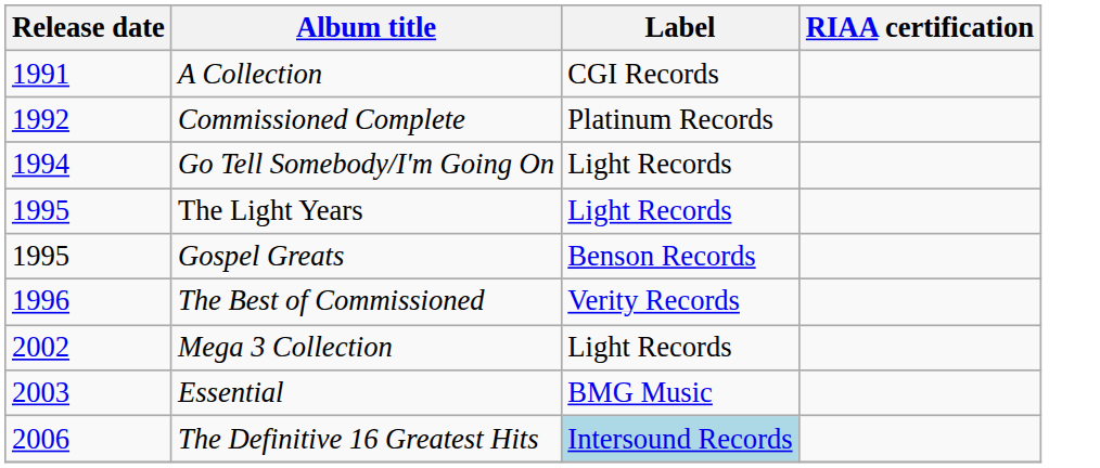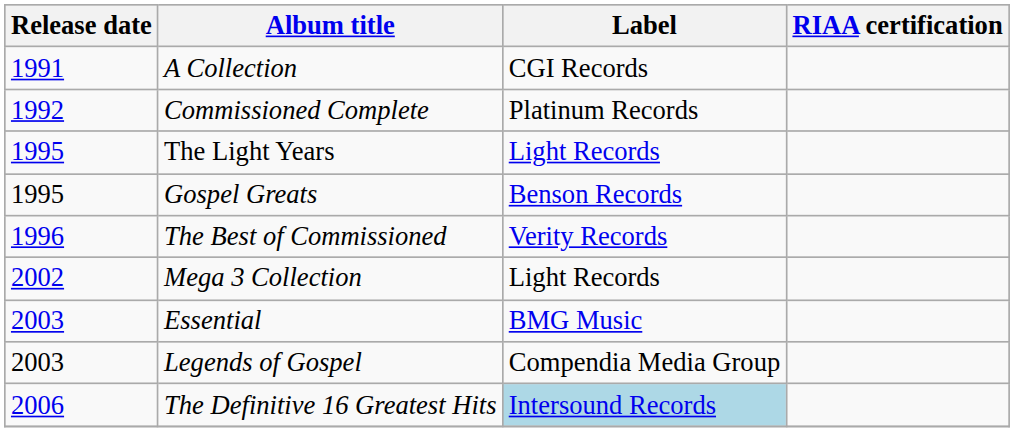 <table class="wikitable">
 <tr>
 <th>Release date</th>
 <th><a href='#'>Album title</a></th>
 <th>Label</th>
 <th><a href='#'>RIAA</a> certification</th>
 </tr>
 <tr>
 <td><a href='#'>1991</a></td>
 <td><em>A Collection</em></td>
 <td>CGI Records</td>
 <td></td>
 </tr>
 <tr>
 <td><a href='#'>1992</a></td>
 <td><em>Commissioned Complete</em></td>
 <td>Platinum Records</td>
-<td></td>
-</tr>
-<tr>
-<td><a href='#'>1994</a></td>
-<td><em>Go Tell Somebody/I'm Going On</em></td>
-<td>Light Records</td>
 <td></td>
 </tr>
 <tr>
 <td><a href='#'>1995</a></td>
 <td>The Light Years</td>
 <td><a href='#'>Light Records</a></td>
 <td></td>
 </tr>
 <tr>
 <td>1995</td>
 <td><em>Gospel Greats</em></td>
 <td><a href='#'>Benson Records</a></td>
 <td></td>
 </tr>
 <tr>
 <td><a href='#'>1996</a></td>
 <td><em>The Best of Commissioned</em></td>
 <td><a href='#'>Verity Records</a></td>
 <td></td>
 </tr>
 <tr>
 <td><a href='#'>2002</a></td>
 <td><em>Mega 3 Collection</em></td>
 <td>Light Records</td>
 <td></td>
 </tr>
 <tr>
 <td><a href='#'>2003</a></td>
 <td><em>Essential</em></td>
 <td><a href='#'>BMG Music</a></td>
 <td></td>
 </tr>
 <tr>
+<td>2003</td>
+<td><em>Legends of Gospel</em></td>
+<td>Compendia Media Group</td>
+<td></td>
+</tr>
+<tr>
 <td><a href='#'>2006</a></td>
 <td><em>The Definitive 16 Greatest Hits</em></td>
 <td style="background: lightblue;"><a href='#'>Intersound Records</a></td>
 <td></td>
 </tr>
 <tr>
 </tr>
 </table>
